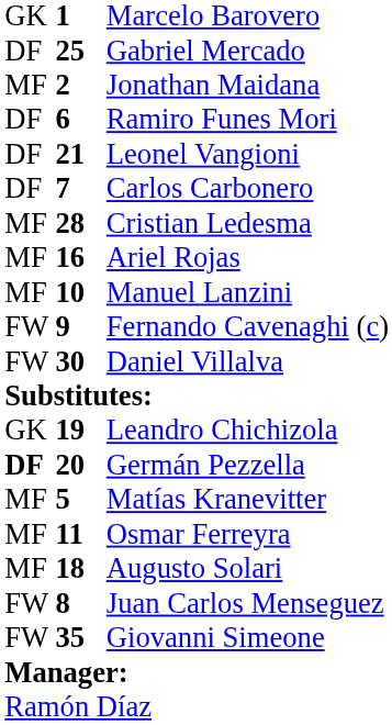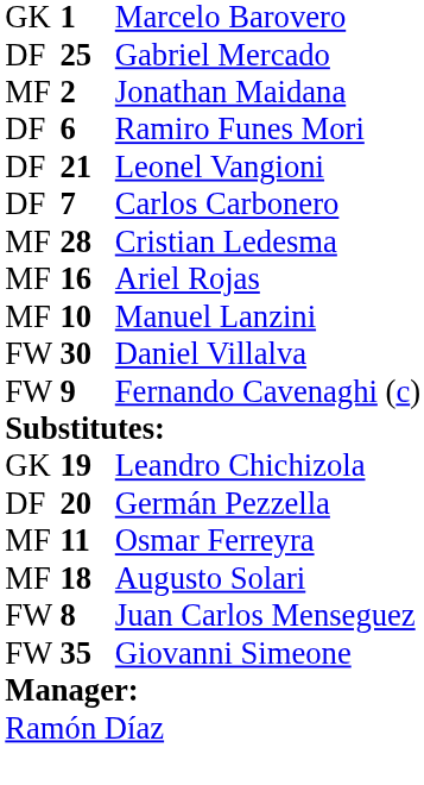 <table cellspacing="0" cellpadding="0" style="font-size:90%; margin:0.2em auto;">
 <tr>
 <th width="25"></th>
 <th width="25"></th>
 </tr>
 <tr>
 <td>GK</td>
 <td><strong>1</strong></td>
 <td> <a href='#'>Marcelo Barovero</a></td>
 </tr>
 <tr>
 <td>DF</td>
 <td><strong>25</strong></td>
 <td> <a href='#'>Gabriel Mercado</a></td>
 <td></td>
 </tr>
 <tr>
 <td>MF</td>
 <td><strong>2</strong></td>
 <td> <a href='#'>Jonathan Maidana</a></td>
 <td></td>
 <td></td>
 </tr>
 <tr>
 <td>DF</td>
 <td><strong>6</strong></td>
 <td> <a href='#'>Ramiro Funes Mori</a></td>
 <td></td>
 </tr>
 <tr>
 <td>DF</td>
 <td><strong>21</strong></td>
 <td> <a href='#'>Leonel Vangioni</a></td>
 </tr>
 <tr>
 <td>DF</td>
 <td><strong>7</strong></td>
 <td> <a href='#'>Carlos Carbonero</a></td>
 </tr>
 <tr>
 <td>MF</td>
 <td><strong>28</strong></td>
 <td> <a href='#'>Cristian Ledesma</a></td>
 </tr>
 <tr>
 <td>MF</td>
 <td><strong>16</strong></td>
 <td> <a href='#'>Ariel Rojas</a></td>
 </tr>
 <tr>
 <td>MF</td>
 <td><strong>10</strong></td>
 <td> <a href='#'>Manuel Lanzini</a></td>
 </tr>
 <tr>
 <td>FW</td>
-<td><strong>9</strong></td>
-<td> <a href='#'>Fernando Cavenaghi</a> (<a href='#'>c</a>)</td>
+<td><strong>30</strong></td>
+<td> <a href='#'>Daniel Villalva</a></td>
 <td></td>
 <td></td>
 </tr>
 <tr>
 <td>FW</td>
-<td><strong>30</strong></td>
-<td> <a href='#'>Daniel Villalva</a></td>
+<td><strong>9</strong></td>
+<td> <a href='#'>Fernando Cavenaghi</a> (<a href='#'>c</a>)</td>
 <td></td>
 <td></td>
 </tr>
 <tr>
 <td colspan=3><strong>Substitutes:</strong></td>
 </tr>
 <tr>
 <td>GK</td>
 <td><strong>19</strong></td>
 <td> <a href='#'>Leandro Chichizola</a></td>
 </tr>
 <tr>
-<td><strong>DF</strong></td>
+<td>DF</td>
 <td><strong>20</strong></td>
 <td> <a href='#'>Germán Pezzella</a></td>
-<td></td>
-<td></td>
-</tr>
-<tr>
-<td>MF</td>
-<td><strong>5</strong></td>
-<td> <a href='#'>Matías Kranevitter</a></td>
 <td></td>
 <td></td>
 </tr>
 <tr>
 <td>MF</td>
 <td><strong>11</strong></td>
 <td> <a href='#'>Osmar Ferreyra</a></td>
 </tr>
 <tr>
 <td>MF</td>
 <td><strong>18</strong></td>
 <td> <a href='#'>Augusto Solari</a></td>
 </tr>
 <tr>
 <td>FW</td>
 <td><strong>8</strong></td>
 <td> <a href='#'>Juan Carlos Menseguez</a></td>
 </tr>
 <tr>
 <td>FW</td>
 <td><strong>35</strong></td>
 <td> <a href='#'>Giovanni Simeone</a></td>
 <td></td>
 <td></td>
 </tr>
 <tr>
 <td colspan=3><strong>Manager:</strong></td>
 </tr>
 <tr>
 <td colspan=4> <a href='#'>Ramón Díaz</a></td>
 </tr>
 </table>
